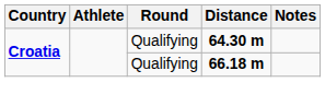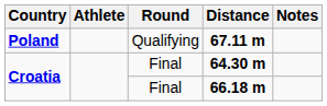 <table class="wikitable sortable" style="text-align:center">
 <tr>
 <th>Country</th>
 <th>Athlete</th>
 <th>Round</th>
 <th>Distance</th>
 <th>Notes</th>
 </tr>
 <tr>
+<td align=left><strong><a href='#'>Poland</a></strong></td>
+<td align=left></td>
+<td>Qualifying</td>
+<td><strong>67.11 m</strong></td>
+<td></td>
+</tr>
+<tr>
 <td align=left rowspan=2><strong><a href='#'>Croatia</a></strong></td>
 <td align=left rowspan=2></td>
-<td>Qualifying</td>
+<td>Final</td>
 <td><strong>64.30 m</strong></td>
 <td></td>
 </tr>
 <tr>
-<td>Qualifying</td>
+<td>Final</td>
 <td><strong>66.18 m</strong></td>
 <td></td>
 </tr>
 </table>
